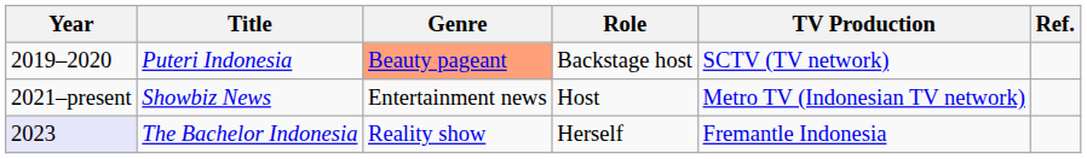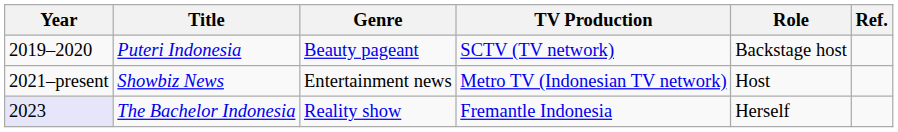 <table class="wikitable" style="font-size: 95%;">
 <tr>
 <th>Year</th>
 <th>Title</th>
 <th>Genre</th>
+<th>TV Production</th>
 <th>Role</th>
-<th>TV Production</th>
 <th>Ref.</th>
 </tr>
 <tr>
 <td>2019–2020</td>
 <td><em><a href='#'>Puteri Indonesia</a></em></td>
-<td style="background: lightsalmon;"><a href='#'>Beauty pageant</a></td>
+<td><a href='#'>Beauty pageant</a></td>
+<td><a href='#'>SCTV (TV network)</a></td>
 <td>Backstage host</td>
-<td><a href='#'>SCTV (TV network)</a></td>
 <td></td>
 </tr>
 <tr>
 <td>2021–present</td>
 <td><a href='#'><em>Showbiz News</em></a></td>
 <td>Entertainment news</td>
+<td><a href='#'>Metro TV (Indonesian TV network)</a></td>
 <td>Host</td>
-<td><a href='#'>Metro TV (Indonesian TV network)</a></td>
 <td></td>
 </tr>
 <tr>
 <td style="background: lavender;">2023</td>
 <td><em><a href='#'>The Bachelor Indonesia</a></em></td>
 <td><a href='#'>Reality show</a></td>
+<td><a href='#'>Fremantle Indonesia</a></td>
 <td>Herself</td>
-<td><a href='#'>Fremantle Indonesia</a></td>
 <td></td>
 </tr>
 </table>
